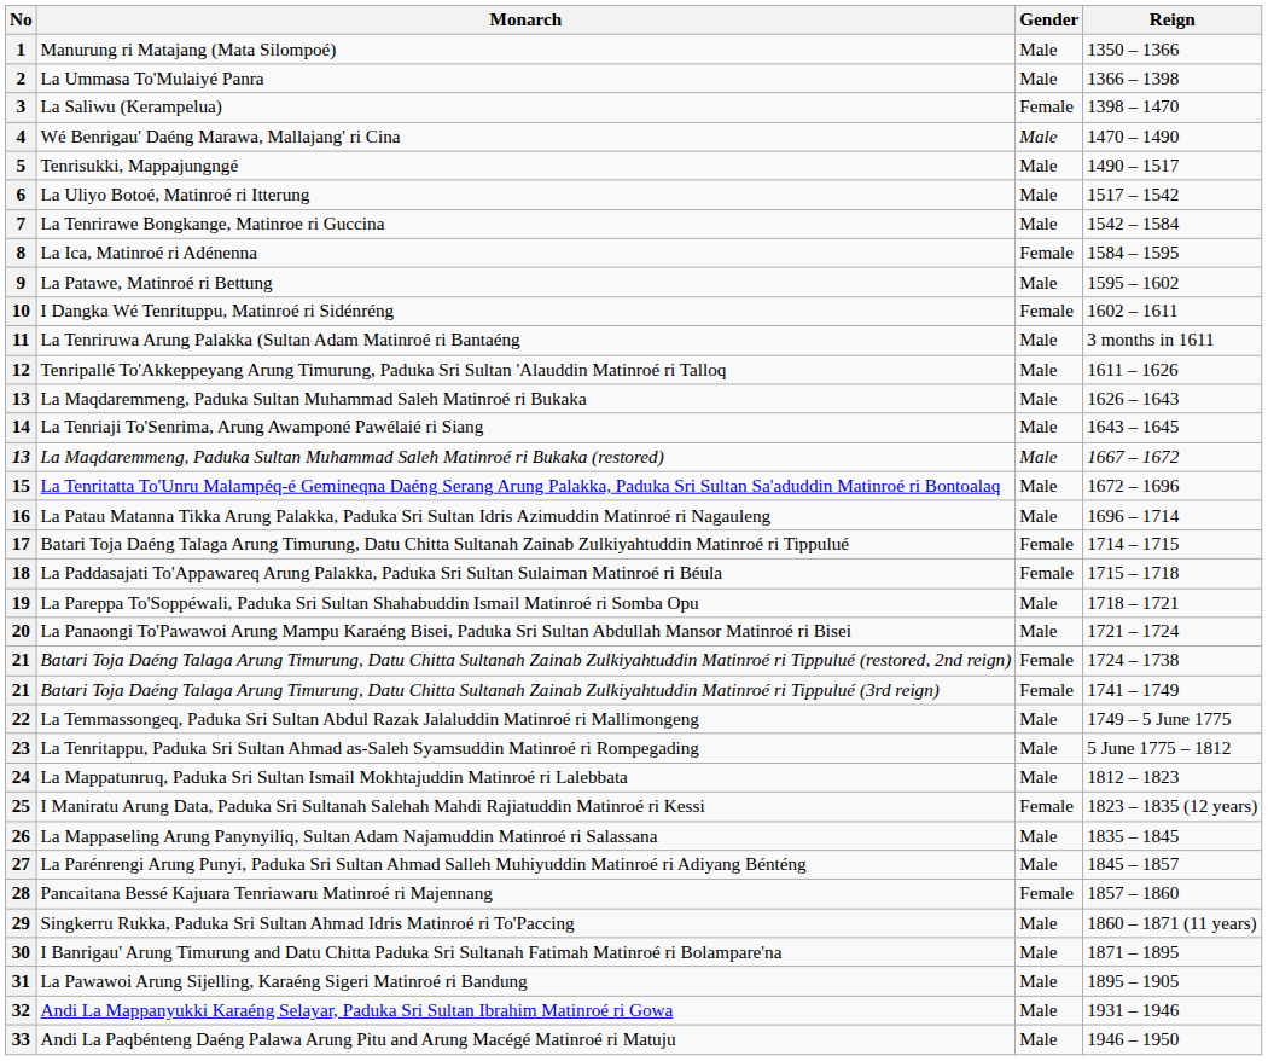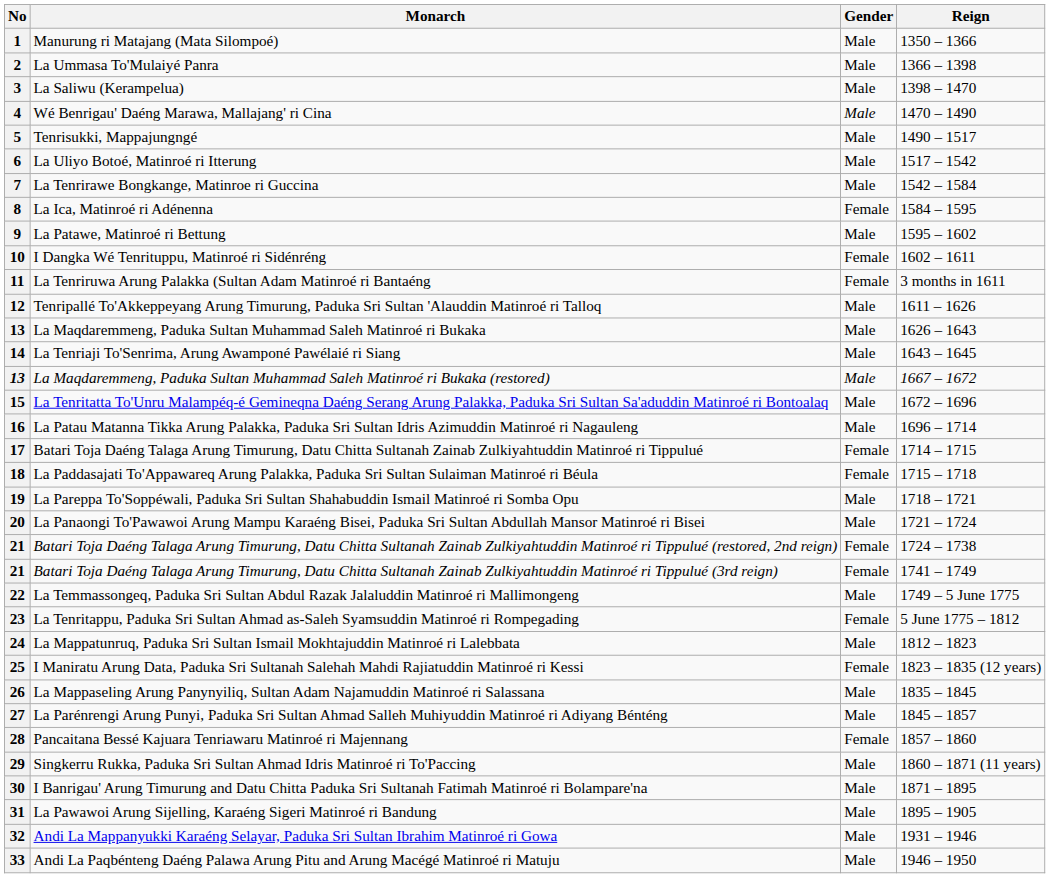 <table class="wikitable">
 <tr>
 <th>No</th>
 <th>Monarch</th>
 <th>Gender</th>
 <th>Reign</th>
 </tr>
 <tr>
 <th>1</th>
 <td>Manurung ri Matajang (Mata Silompoé)</td>
 <td>Male</td>
 <td>1350 – 1366</td>
 </tr>
 <tr>
 <th>2</th>
 <td>La Ummasa To'Mulaiyé Panra</td>
 <td>Male</td>
 <td>1366 – 1398</td>
 </tr>
 <tr>
 <th>3</th>
 <td>La Saliwu (Kerampelua)</td>
-<td>Female</td>
+<td>Male</td>
 <td>1398 – 1470</td>
 </tr>
 <tr>
 <th>4</th>
 <td>Wé Benrigau' Daéng Marawa, Mallajang' ri Cina</td>
 <td><em>Male</em></td>
 <td>1470 – 1490</td>
 </tr>
 <tr>
 <th>5</th>
 <td>Tenrisukki, Mappajungngé</td>
 <td>Male</td>
 <td>1490 – 1517</td>
 </tr>
 <tr>
 <th>6</th>
 <td>La Uliyo Botoé, Matinroé ri Itterung</td>
 <td>Male</td>
 <td>1517 – 1542</td>
 </tr>
 <tr>
 <th>7</th>
 <td>La Tenrirawe Bongkange, Matinroe ri Guccina</td>
 <td>Male</td>
 <td>1542 – 1584</td>
 </tr>
 <tr>
 <th>8</th>
 <td>La Ica, Matinroé ri Adénenna</td>
 <td>Female</td>
 <td>1584 – 1595</td>
 </tr>
 <tr>
 <th>9</th>
 <td>La Patawe, Matinroé ri Bettung</td>
 <td>Male</td>
 <td>1595 – 1602</td>
 </tr>
 <tr>
 <th>10</th>
 <td>I Dangka Wé Tenrituppu, Matinroé ri Sidénréng</td>
 <td>Female</td>
 <td>1602 – 1611</td>
 </tr>
 <tr>
 <th>11</th>
 <td>La Tenriruwa Arung Palakka (Sultan Adam Matinroé ri Bantaéng</td>
-<td>Male</td>
+<td>Female</td>
 <td>3 months in 1611</td>
 </tr>
 <tr>
 <th>12</th>
 <td>Tenripallé To'Akkeppeyang Arung Timurung, Paduka Sri Sultan 'Alauddin Matinroé ri Talloq</td>
 <td>Male</td>
 <td>1611 – 1626</td>
 </tr>
 <tr>
 <th>13</th>
 <td>La Maqdaremmeng, Paduka Sultan Muhammad Saleh Matinroé ri Bukaka</td>
 <td>Male</td>
 <td>1626 – 1643</td>
 </tr>
 <tr>
 <th>14</th>
 <td>La Tenriaji To'Senrima,  Arung Awamponé Pawélaié ri Siang</td>
 <td>Male</td>
 <td>1643 – 1645</td>
 </tr>
 <tr>
 <th><em>13</em></th>
 <td><em>La Maqdaremmeng, Paduka Sultan Muhammad Saleh Matinroé ri Bukaka (restored)</em></td>
 <td><em>Male</em></td>
 <td><em>1667 – 1672</em></td>
 </tr>
 <tr>
 <th>15</th>
 <td><a href='#'>La Tenritatta To'Unru Malampéq-é Gemineqna Daéng Serang Arung Palakka, Paduka Sri Sultan Sa'aduddin Matinroé ri Bontoalaq</a></td>
 <td>Male</td>
 <td>1672 – 1696</td>
 </tr>
 <tr>
 <th>16</th>
 <td>La Patau Matanna Tikka Arung Palakka, Paduka Sri Sultan Idris Azimuddin Matinroé ri Nagauleng</td>
 <td>Male</td>
 <td>1696 – 1714</td>
 </tr>
 <tr>
 <th>17</th>
 <td>Batari Toja Daéng Talaga Arung Timurung, Datu Chitta Sultanah Zainab Zulkiyahtuddin Matinroé ri Tippulué</td>
 <td>Female</td>
 <td>1714 – 1715</td>
 </tr>
 <tr>
 <th>18</th>
 <td>La Paddasajati To'Appawareq Arung Palakka, Paduka Sri Sultan Sulaiman Matinroé ri Béula</td>
 <td>Female</td>
 <td>1715 – 1718</td>
 </tr>
 <tr>
 <th>19</th>
 <td>La Pareppa To'Soppéwali, Paduka Sri Sultan Shahabuddin Ismail Matinroé ri Somba Opu</td>
 <td>Male</td>
 <td>1718 – 1721</td>
 </tr>
 <tr>
 <th>20</th>
 <td>La Panaongi To'Pawawoi Arung Mampu Karaéng Bisei, Paduka Sri Sultan Abdullah Mansor Matinroé ri Bisei</td>
 <td>Male</td>
 <td>1721 – 1724</td>
 </tr>
 <tr>
 <th>21</th>
 <td><em>Batari Toja Daéng Talaga Arung Timurung, Datu Chitta Sultanah Zainab Zulkiyahtuddin Matinroé ri Tippulué (restored, 2nd reign)</em></td>
 <td>Female</td>
 <td>1724 – 1738</td>
 </tr>
 <tr>
 <th>21</th>
 <td><em>Batari Toja Daéng Talaga Arung Timurung, Datu Chitta Sultanah Zainab Zulkiyahtuddin Matinroé ri Tippulué (3rd reign)</em></td>
 <td>Female</td>
 <td>1741 – 1749</td>
 </tr>
 <tr>
 <th>22</th>
 <td>La Temmassongeq, Paduka Sri Sultan Abdul Razak Jalaluddin Matinroé ri Mallimongeng</td>
 <td>Male</td>
 <td>1749 – 5 June 1775</td>
 </tr>
 <tr>
 <th>23</th>
 <td>La Tenritappu, Paduka Sri Sultan Ahmad as-Saleh Syamsuddin Matinroé ri Rompegading</td>
-<td>Male</td>
+<td>Female</td>
 <td>5 June 1775 – 1812</td>
 </tr>
 <tr>
 <th>24</th>
 <td>La Mappatunruq, Paduka Sri Sultan Ismail Mokhtajuddin Matinroé ri Lalebbata</td>
 <td>Male</td>
 <td>1812 – 1823</td>
 </tr>
 <tr>
 <th>25</th>
 <td>I Maniratu Arung Data, Paduka Sri Sultanah Salehah Mahdi Rajiatuddin Matinroé ri Kessi</td>
 <td>Female</td>
 <td>1823 – 1835 (12 years)</td>
 </tr>
 <tr>
 <th>26</th>
 <td>La Mappaseling Arung Panynyiliq, Sultan Adam Najamuddin Matinroé ri Salassana</td>
 <td>Male</td>
 <td>1835 – 1845</td>
 </tr>
 <tr>
 <th>27</th>
 <td>La Parénrengi Arung Punyi, Paduka Sri Sultan Ahmad Salleh Muhiyuddin Matinroé ri Adiyang Bénténg</td>
 <td>Male</td>
 <td>1845 – 1857</td>
 </tr>
 <tr>
 <th>28</th>
 <td>Pancaitana Bessé Kajuara Tenriawaru Matinroé ri Majennang</td>
 <td>Female</td>
 <td>1857 – 1860</td>
 </tr>
 <tr>
 <th>29</th>
 <td>Singkerru Rukka, Paduka Sri Sultan Ahmad Idris Matinroé ri To'Paccing</td>
 <td>Male</td>
 <td>1860 – 1871 (11 years)</td>
 </tr>
 <tr>
 <th>30</th>
 <td>I Banrigau' Arung Timurung and Datu Chitta Paduka Sri Sultanah Fatimah Matinroé ri Bolampare'na</td>
 <td>Male</td>
 <td>1871 – 1895</td>
 </tr>
 <tr>
 <th>31</th>
 <td>La Pawawoi Arung Sijelling, Karaéng Sigeri Matinroé ri Bandung</td>
 <td>Male</td>
 <td>1895 – 1905</td>
 </tr>
 <tr>
 <th>32</th>
 <td><a href='#'>Andi La Mappanyukki Karaéng Selayar, Paduka Sri Sultan Ibrahim Matinroé ri Gowa</a></td>
 <td>Male</td>
 <td>1931 – 1946</td>
 </tr>
 <tr>
 <th>33</th>
 <td>Andi La Paqbénteng Daéng Palawa Arung Pitu and Arung Macégé Matinroé ri Matuju</td>
 <td>Male</td>
 <td>1946 – 1950</td>
 </tr>
 </table>
